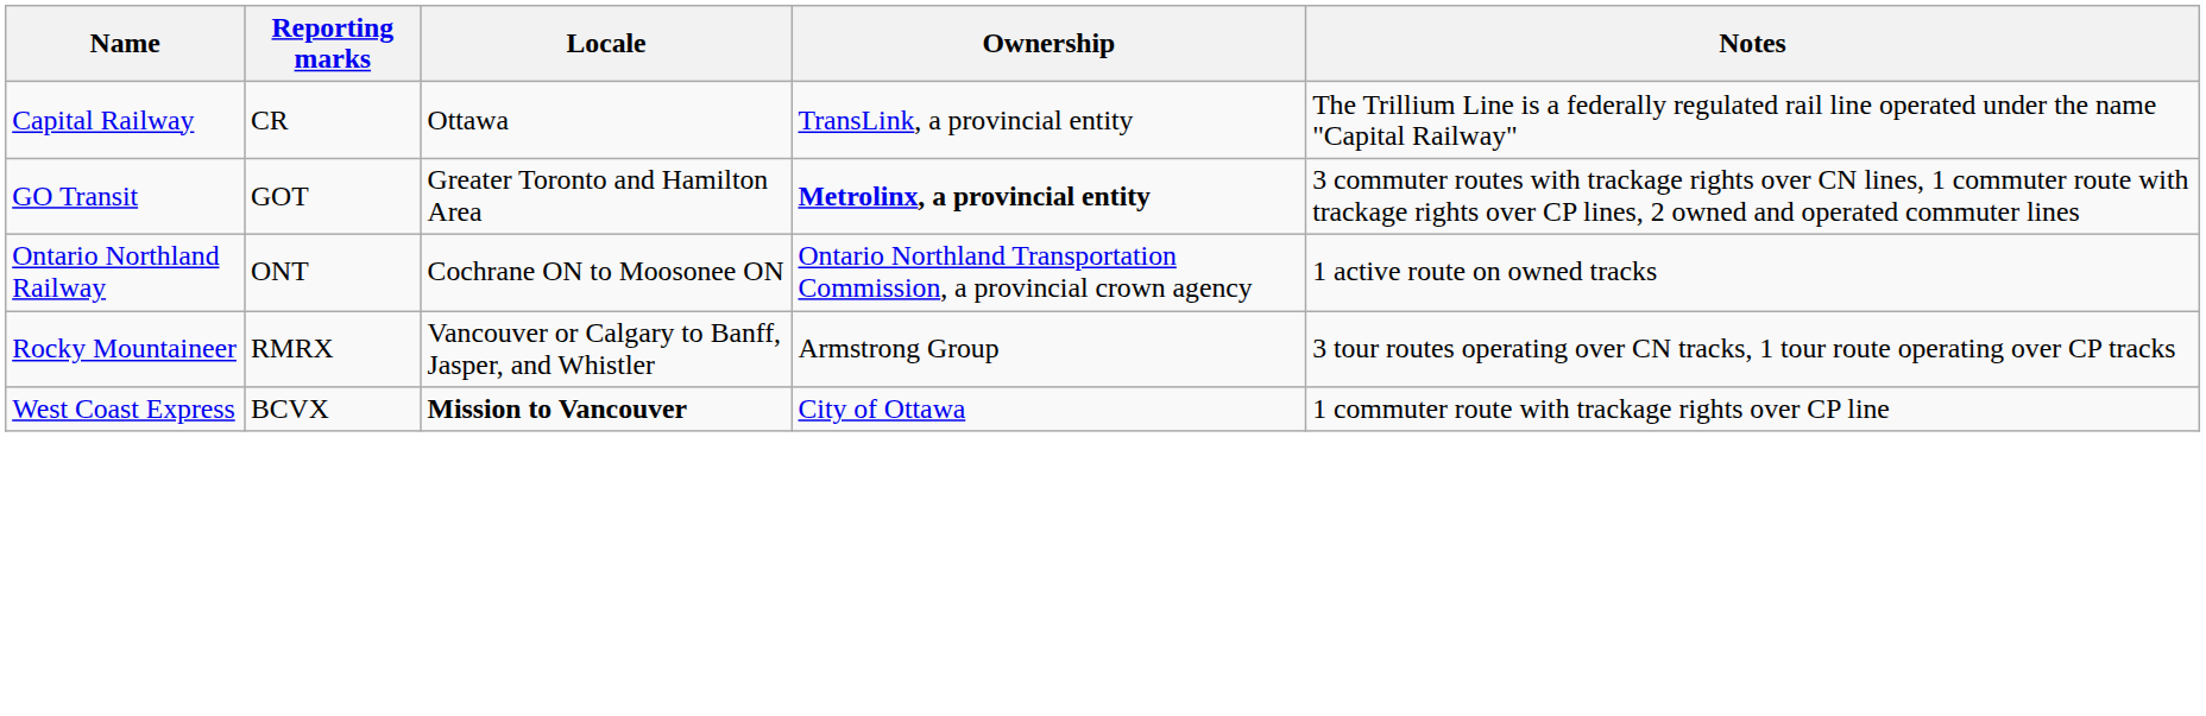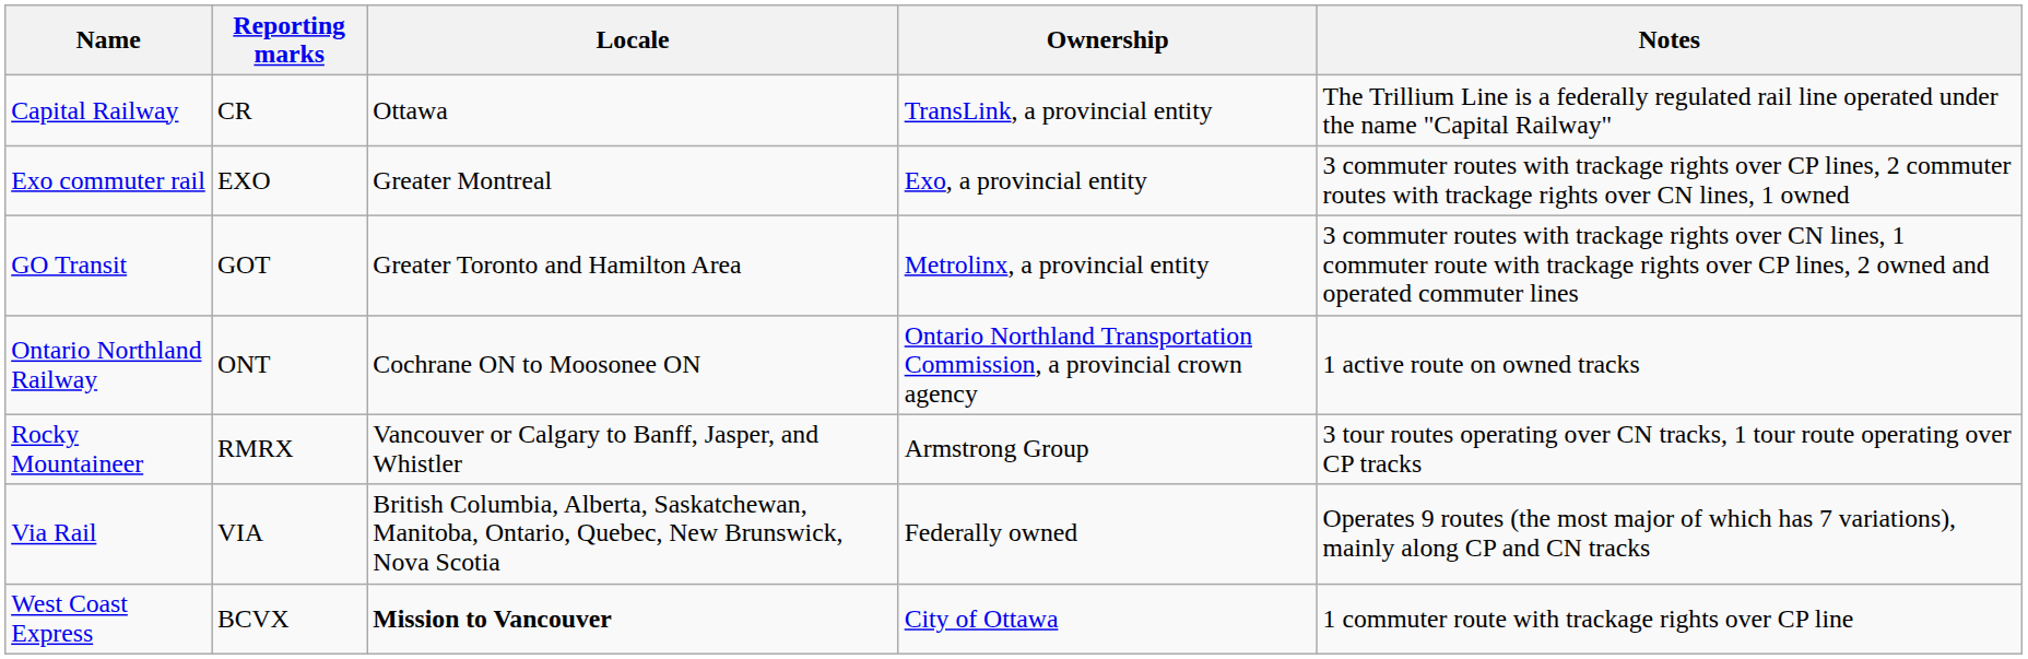 <table class="wikitable sortable" border="1">
 <tr>
 <th>Name</th>
 <th><a href='#'>Reporting marks</a></th>
 <th>Locale</th>
 <th>Ownership</th>
 <th>Notes</th>
 </tr>
 <tr>
 <td><a href='#'>Capital Railway</a></td>
 <td>CR</td>
 <td>Ottawa</td>
 <td><a href='#'>TransLink</a>, a provincial entity</td>
 <td>The Trillium Line is a federally regulated rail line operated under the name "Capital Railway"</td>
 </tr>
 <tr>
+<td><a href='#'>Exo commuter rail</a></td>
+<td>EXO</td>
+<td>Greater Montreal</td>
+<td><a href='#'>Exo</a>, a provincial entity</td>
+<td>3 commuter routes with trackage rights over CP lines, 2 commuter routes with trackage rights over CN lines, 1 owned</td>
+</tr>
+<tr>
 <td><a href='#'>GO Transit</a></td>
 <td>GOT</td>
 <td>Greater Toronto and Hamilton Area</td>
-<td><strong><a href='#'>Metrolinx</a>, a provincial entity</strong></td>
+<td><a href='#'>Metrolinx</a>, a provincial entity</td>
 <td>3 commuter routes with trackage rights over CN lines, 1 commuter route with trackage rights over CP lines, 2 owned and operated commuter lines</td>
 </tr>
 <tr>
 <td><a href='#'>Ontario Northland Railway</a></td>
 <td>ONT</td>
 <td>Cochrane ON to Moosonee ON</td>
 <td><a href='#'>Ontario Northland Transportation Commission</a>, a provincial crown agency</td>
 <td>1 active route on owned tracks</td>
 </tr>
 <tr>
 <td><a href='#'>Rocky Mountaineer</a></td>
 <td>RMRX</td>
 <td>Vancouver or Calgary to Banff, Jasper, and Whistler</td>
 <td>Armstrong Group</td>
 <td>3 tour routes operating over CN tracks, 1 tour route operating over CP tracks</td>
 </tr>
 <tr>
+<td><a href='#'>Via Rail</a></td>
+<td>VIA</td>
+<td>British Columbia, Alberta, Saskatchewan, Manitoba, Ontario, Quebec, New Brunswick, Nova Scotia</td>
+<td>Federally owned</td>
+<td>Operates 9 routes (the most major of which has 7 variations), mainly along CP and CN tracks</td>
+</tr>
+<tr>
 <td><a href='#'>West Coast Express</a></td>
 <td>BCVX</td>
 <td><strong>Mission to Vancouver</strong></td>
 <td><a href='#'>City of Ottawa</a></td>
 <td>1 commuter route with trackage rights over CP line</td>
 </tr>
 </table>
